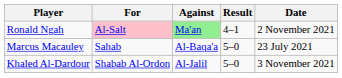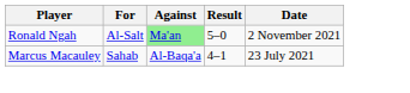 <table class="wikitable">
 <tr>
 <th>Player</th>
 <th>For</th>
 <th>Against</th>
 <th style="text-align:center;">Result</th>
 <th>Date</th>
 </tr>
 <tr>
 <td> <a href='#'>Ronald Ngah</a></td>
-<td style="background: pink;"><a href='#'>Al-Salt</a></td>
+<td><a href='#'>Al-Salt</a></td>
 <td style="background: lightgreen;"><a href='#'>Ma'an</a></td>
-<td>4–1</td>
+<td>5–0</td>
 <td>2 November 2021</td>
 </tr>
 <tr>
 <td> <a href='#'>Marcus Macauley</a></td>
 <td><a href='#'>Sahab</a></td>
 <td><a href='#'>Al-Baqa'a</a></td>
-<td>5–0</td>
+<td>4–1</td>
 <td>23 July 2021</td>
 </tr>
-<tr>
-<td> <a href='#'>Khaled Al-Dardour</a></td>
-<td><a href='#'>Shabab Al-Ordon</a></td>
-<td><a href='#'>Al-Jalil</a></td>
-<td>5–0</td>
-<td>3 November 2021</td>
-</tr>
 </table>
